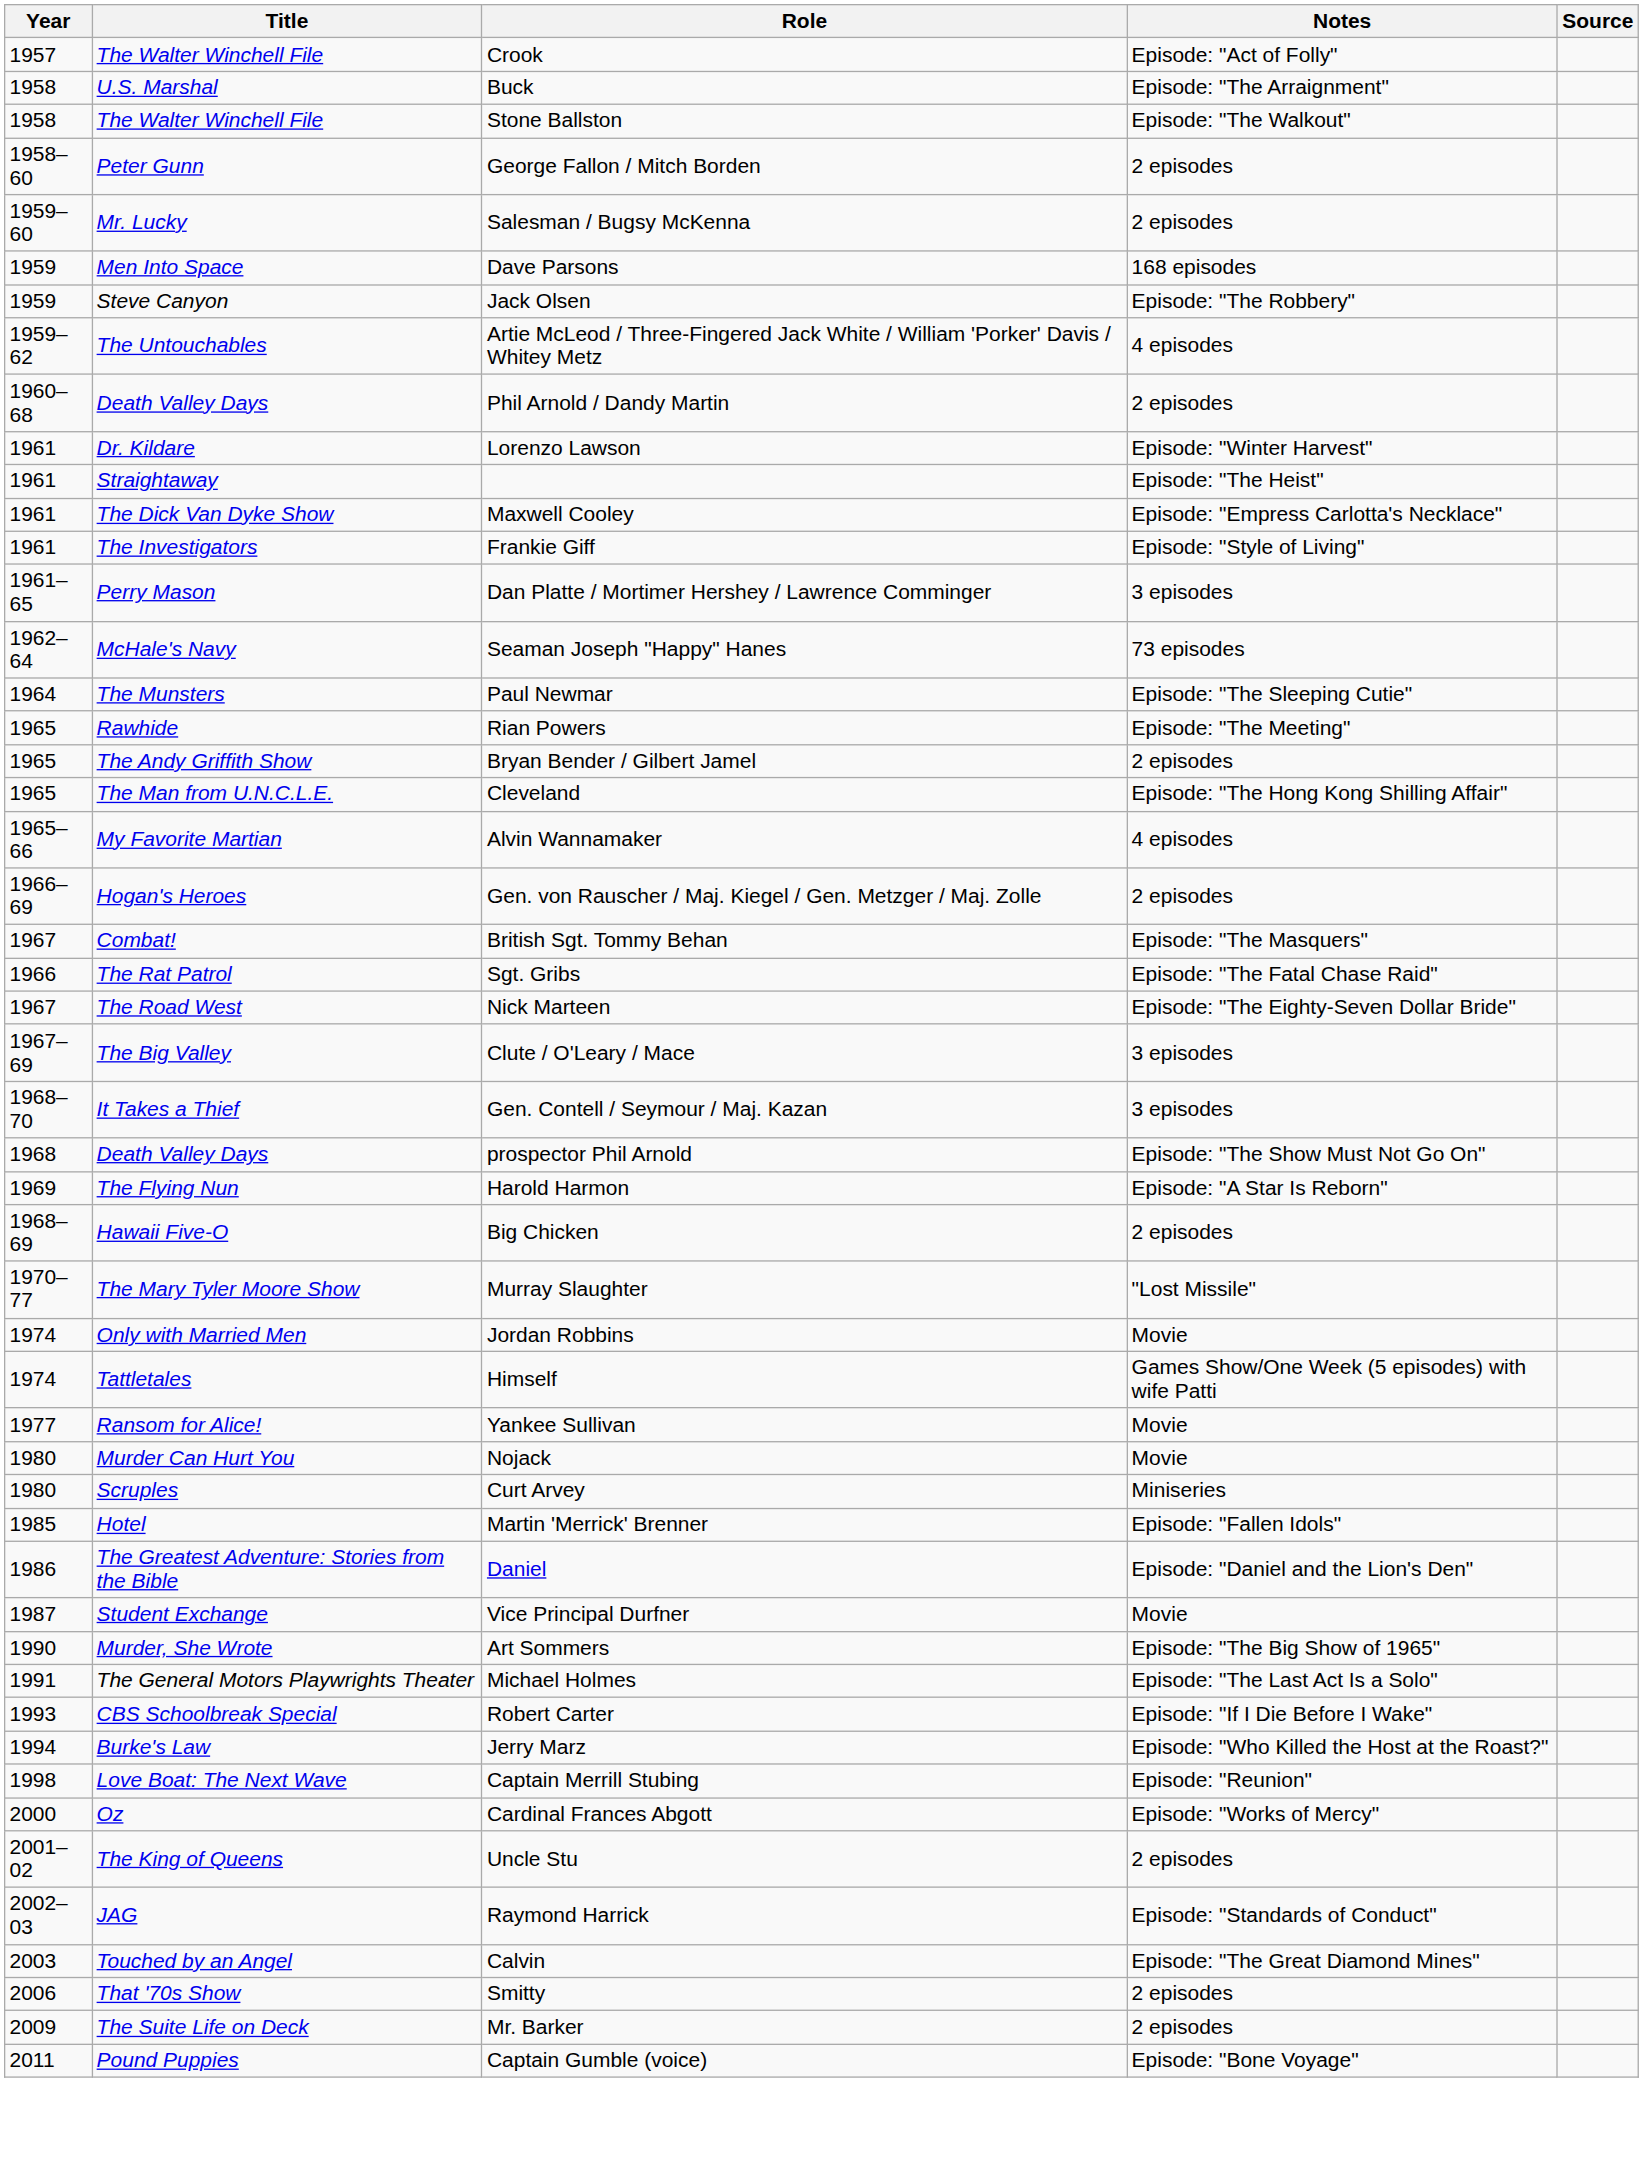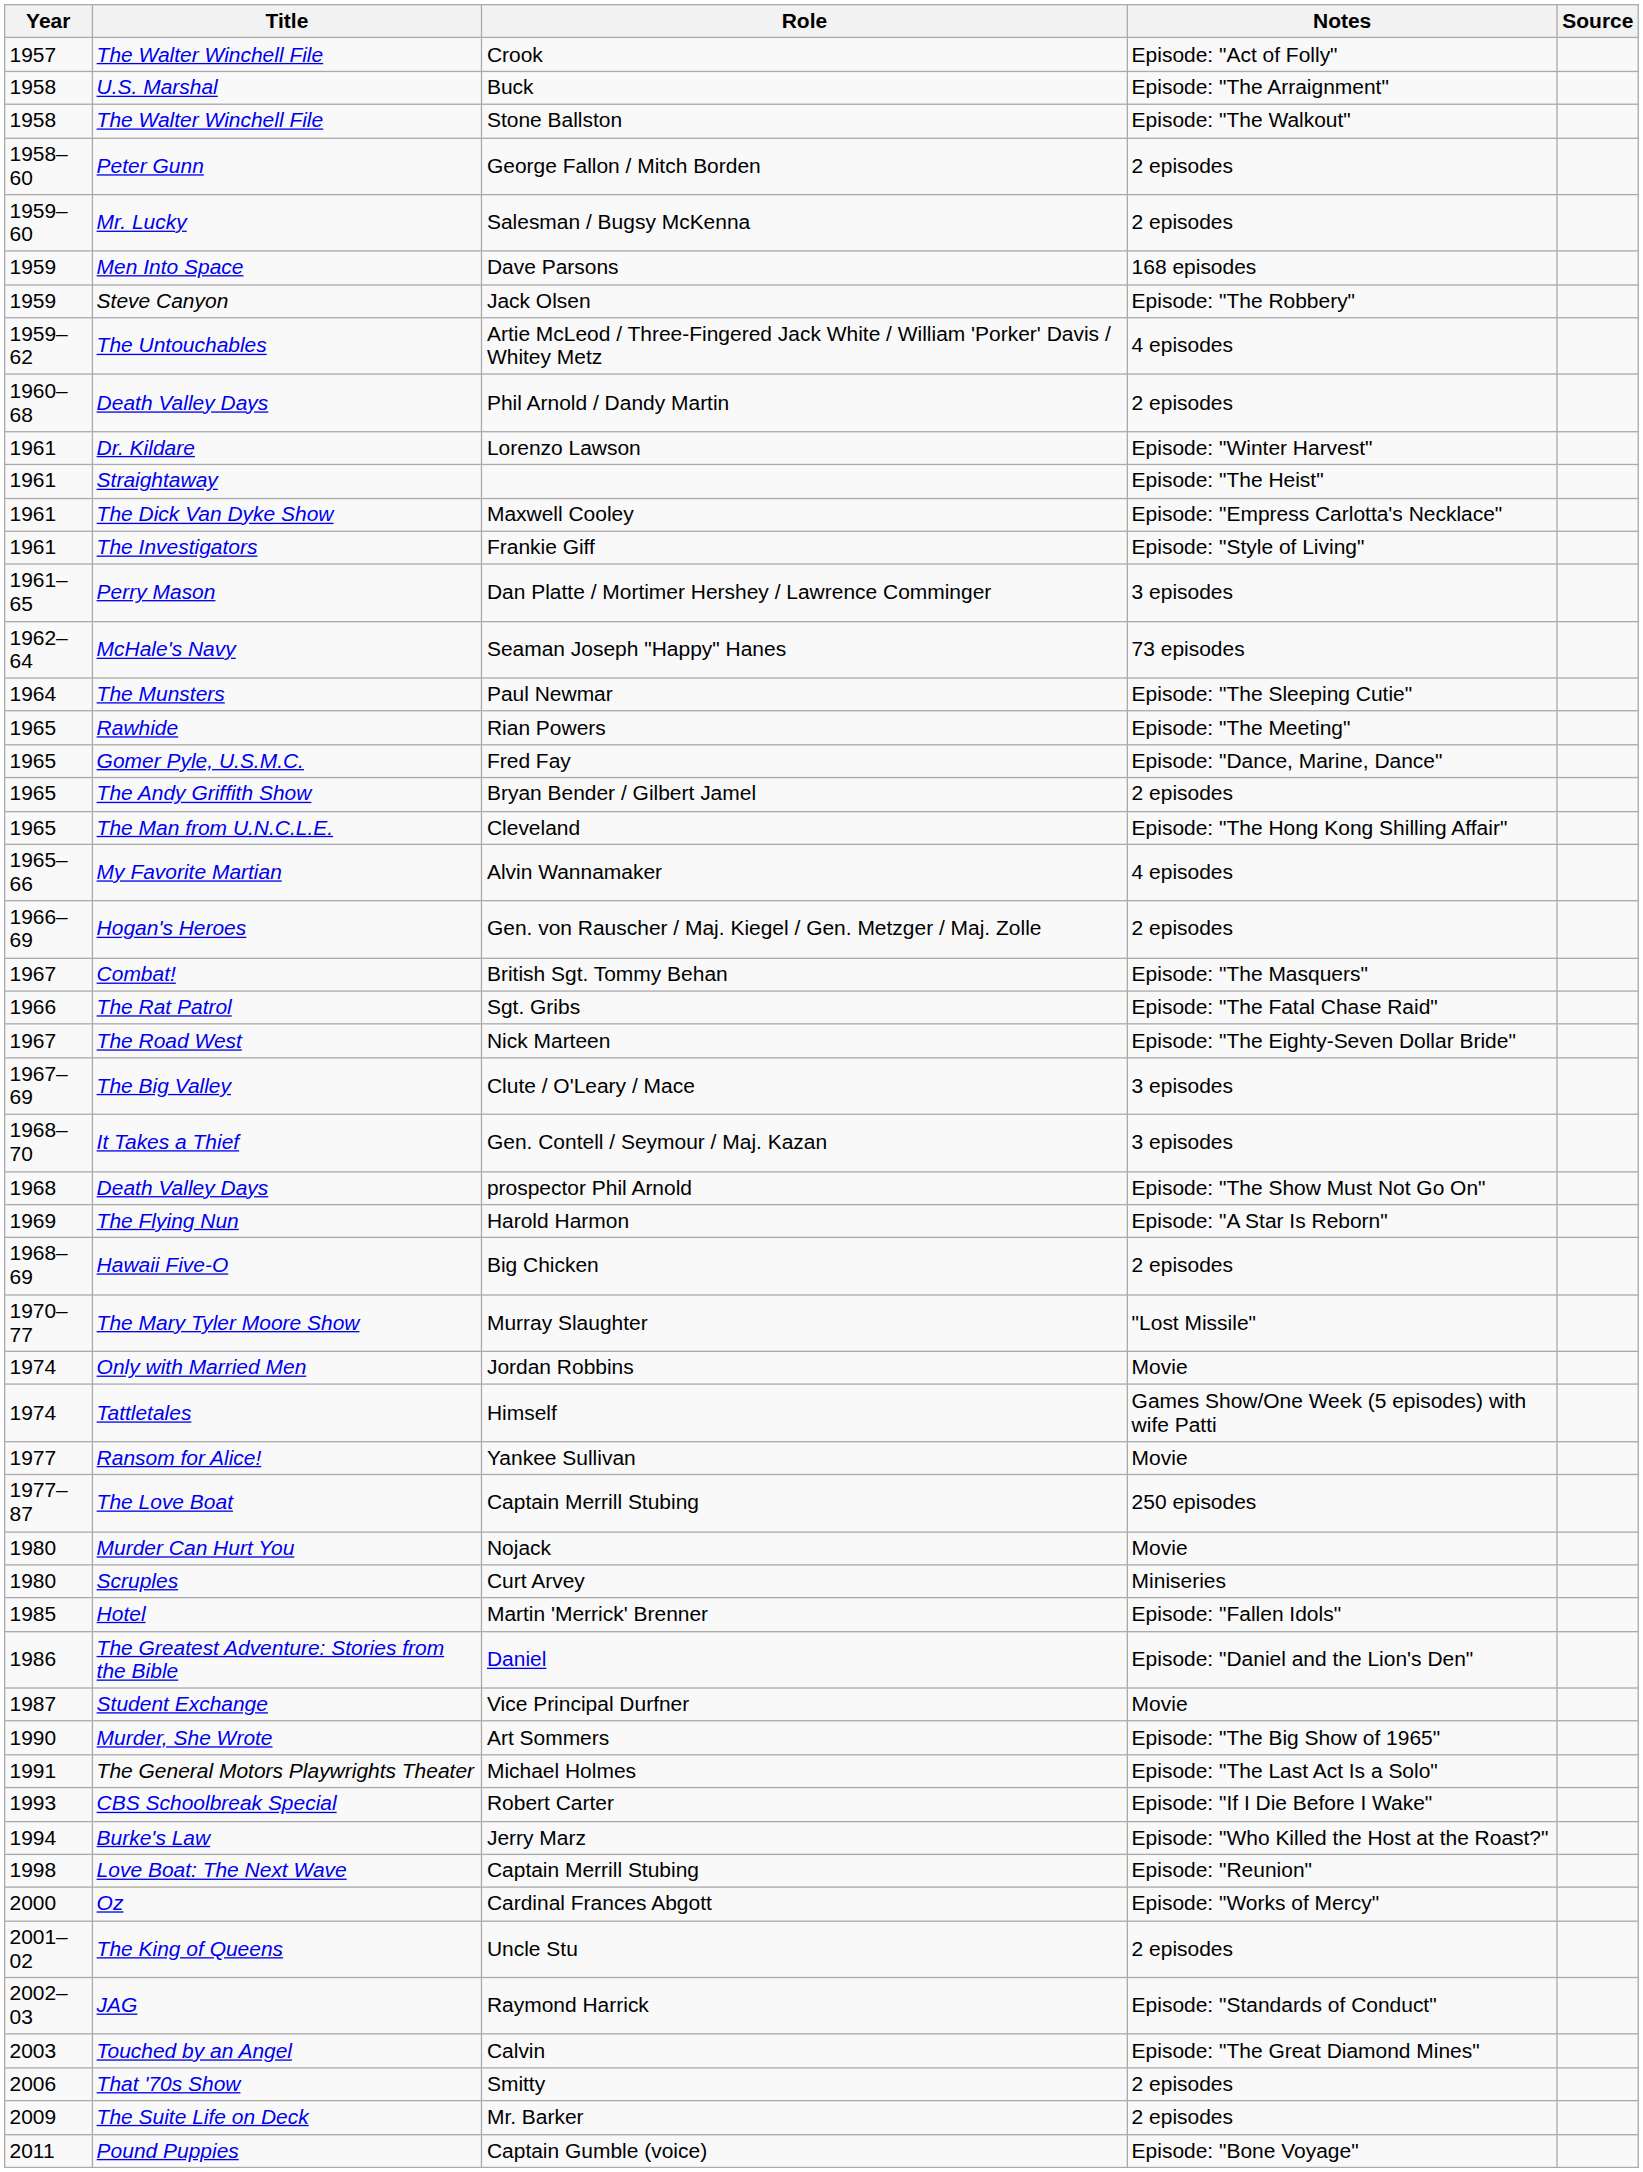 <table class="wikitable sortable">
 <tr>
 <th>Year</th>
 <th>Title</th>
 <th>Role</th>
 <th class="unsortable">Notes</th>
 <th class="unsortable">Source</th>
 </tr>
 <tr>
 <td>1957</td>
 <td><em><a href='#'>The Walter Winchell File</a></em></td>
 <td>Crook</td>
 <td>Episode: "Act of Folly"</td>
 <td></td>
 </tr>
 <tr>
 <td>1958</td>
 <td><em><a href='#'>U.S. Marshal</a></em></td>
 <td>Buck</td>
 <td>Episode: "The Arraignment"</td>
 <td></td>
 </tr>
 <tr>
 <td>1958</td>
 <td><em><a href='#'>The Walter Winchell File</a></em></td>
 <td>Stone Ballston</td>
 <td>Episode: "The Walkout"</td>
 <td></td>
 </tr>
 <tr>
 <td>1958–60</td>
 <td><em><a href='#'>Peter Gunn</a></em></td>
 <td>George Fallon / Mitch Borden</td>
 <td>2 episodes</td>
 <td></td>
 </tr>
 <tr>
 <td>1959–60</td>
 <td><em><a href='#'>Mr. Lucky</a></em></td>
 <td>Salesman / Bugsy McKenna</td>
 <td>2 episodes</td>
 <td></td>
 </tr>
 <tr>
 <td>1959</td>
 <td><em><a href='#'>Men Into Space</a></em></td>
 <td>Dave Parsons</td>
 <td>168 episodes</td>
 <td></td>
 </tr>
 <tr>
 <td>1959</td>
 <td><em>Steve Canyon</em></td>
 <td>Jack Olsen</td>
 <td>Episode: "The Robbery"</td>
 <td></td>
 </tr>
 <tr>
 <td>1959–62</td>
 <td><em><a href='#'>The Untouchables</a></em></td>
 <td>Artie McLeod / Three-Fingered Jack White / William 'Porker' Davis / Whitey Metz</td>
 <td>4 episodes</td>
 <td></td>
 </tr>
 <tr>
 <td>1960–68</td>
 <td><em><a href='#'>Death Valley Days</a></em></td>
 <td>Phil Arnold / Dandy Martin</td>
 <td>2 episodes</td>
 <td></td>
 </tr>
 <tr>
 <td>1961</td>
 <td><em><a href='#'>Dr. Kildare</a></em></td>
 <td>Lorenzo Lawson</td>
 <td>Episode: "Winter Harvest"</td>
 <td></td>
 </tr>
 <tr>
 <td>1961</td>
 <td><em><a href='#'>Straightaway</a></em></td>
 <td></td>
 <td>Episode: "The Heist"</td>
 <td></td>
 </tr>
 <tr>
 <td>1961</td>
 <td><em><a href='#'>The Dick Van Dyke Show</a></em></td>
 <td>Maxwell Cooley</td>
 <td>Episode: "Empress Carlotta's Necklace"</td>
 <td></td>
 </tr>
 <tr>
 <td>1961</td>
 <td><em><a href='#'>The Investigators</a></em></td>
 <td>Frankie Giff</td>
 <td>Episode: "Style of Living"</td>
 <td></td>
 </tr>
 <tr>
 <td>1961–65</td>
 <td><em><a href='#'>Perry Mason</a></em></td>
 <td>Dan Platte / Mortimer Hershey / Lawrence Comminger</td>
 <td>3 episodes</td>
 <td></td>
 </tr>
 <tr>
 <td>1962–64</td>
 <td><em><a href='#'>McHale's Navy</a></em></td>
 <td>Seaman Joseph "Happy" Hanes</td>
 <td>73 episodes</td>
 <td></td>
 </tr>
 <tr>
 <td>1964</td>
 <td><em><a href='#'>The Munsters</a></em></td>
 <td>Paul Newmar</td>
 <td>Episode: "The Sleeping Cutie"</td>
 <td></td>
 </tr>
 <tr>
 <td>1965</td>
 <td><em><a href='#'>Rawhide</a></em></td>
 <td>Rian Powers</td>
 <td>Episode: "The Meeting"</td>
 <td></td>
 </tr>
 <tr>
 <td>1965</td>
+<td><em><a href='#'>Gomer Pyle, U.S.M.C.</a></em></td>
+<td>Fred Fay</td>
+<td>Episode: "Dance, Marine, Dance"</td>
+<td></td>
+</tr>
+<tr>
+<td>1965</td>
 <td><em><a href='#'>The Andy Griffith Show</a></em></td>
 <td>Bryan Bender / Gilbert Jamel</td>
 <td>2 episodes</td>
 <td></td>
 </tr>
 <tr>
 <td>1965</td>
 <td><em><a href='#'>The Man from U.N.C.L.E.</a></em></td>
 <td>Cleveland</td>
 <td>Episode: "The Hong Kong Shilling Affair"</td>
 <td></td>
 </tr>
 <tr>
 <td>1965–66</td>
 <td><em><a href='#'>My Favorite Martian</a></em></td>
 <td>Alvin Wannamaker</td>
 <td>4 episodes</td>
 <td></td>
 </tr>
 <tr>
 <td>1966–69</td>
 <td><em><a href='#'>Hogan's Heroes</a></em></td>
 <td>Gen. von Rauscher / Maj. Kiegel / Gen. Metzger / Maj. Zolle</td>
 <td>2 episodes</td>
 <td></td>
 </tr>
 <tr>
 <td>1967</td>
 <td><em><a href='#'>Combat!</a></em></td>
 <td>British Sgt. Tommy Behan</td>
 <td>Episode: "The Masquers"</td>
 <td></td>
 </tr>
 <tr>
 <td>1966</td>
 <td><em><a href='#'>The Rat Patrol</a></em></td>
 <td>Sgt. Gribs</td>
 <td>Episode: "The Fatal Chase Raid"</td>
 <td></td>
 </tr>
 <tr>
 <td>1967</td>
 <td><em><a href='#'>The Road West</a></em></td>
 <td>Nick Marteen</td>
 <td>Episode: "The Eighty-Seven Dollar Bride"</td>
 <td></td>
 </tr>
 <tr>
 <td>1967–69</td>
 <td><em><a href='#'>The Big Valley</a></em></td>
 <td>Clute / O'Leary / Mace</td>
 <td>3 episodes</td>
 <td><br></td>
 </tr>
 <tr>
 <td>1968–70</td>
 <td><em><a href='#'>It Takes a Thief</a></em></td>
 <td>Gen. Contell / Seymour / Maj. Kazan</td>
 <td>3 episodes</td>
 <td></td>
 </tr>
 <tr>
 <td>1968</td>
 <td><em><a href='#'>Death Valley Days</a></em></td>
 <td>prospector Phil Arnold</td>
 <td>Episode: "The Show Must Not Go On"</td>
 <td></td>
 </tr>
 <tr>
 <td>1969</td>
 <td><em><a href='#'>The Flying Nun</a></em></td>
 <td>Harold Harmon</td>
 <td>Episode: "A Star Is Reborn"</td>
 <td></td>
 </tr>
 <tr>
 <td>1968–69</td>
 <td><em><a href='#'>Hawaii Five-O</a></em></td>
 <td>Big Chicken</td>
 <td>2 episodes</td>
 <td></td>
 </tr>
 <tr>
 <td>1970–77</td>
 <td><em><a href='#'>The Mary Tyler Moore Show</a></em></td>
 <td>Murray Slaughter</td>
 <td>"Lost Missile"</td>
 <td></td>
 </tr>
 <tr>
 <td>1974</td>
 <td><em><a href='#'>Only with Married Men</a></em></td>
 <td>Jordan Robbins</td>
 <td>Movie</td>
 <td></td>
 </tr>
 <tr>
 <td>1974</td>
 <td><em><a href='#'>Tattletales</a></em></td>
 <td>Himself</td>
 <td>Games Show/One Week (5 episodes) with wife Patti</td>
 <td></td>
 </tr>
 <tr>
 <td>1977</td>
 <td><em><a href='#'>Ransom for Alice!</a></em></td>
 <td>Yankee Sullivan</td>
 <td>Movie</td>
+<td></td>
+</tr>
+<tr>
+<td>1977–87</td>
+<td><em><a href='#'>The Love Boat</a></em></td>
+<td>Captain Merrill Stubing</td>
+<td>250 episodes</td>
 <td></td>
 </tr>
 <tr>
 <td>1980</td>
 <td><em><a href='#'>Murder Can Hurt You</a></em></td>
 <td>Nojack</td>
 <td>Movie</td>
 <td></td>
 </tr>
 <tr>
 <td>1980</td>
 <td><em><a href='#'>Scruples</a></em></td>
 <td>Curt Arvey</td>
 <td>Miniseries</td>
 <td></td>
 </tr>
 <tr>
 <td>1985</td>
 <td><em><a href='#'>Hotel</a></em></td>
 <td>Martin 'Merrick' Brenner</td>
 <td>Episode: "Fallen Idols"</td>
 <td></td>
 </tr>
 <tr>
 <td>1986</td>
 <td><em><a href='#'>The Greatest Adventure: Stories from the Bible</a></em></td>
 <td><a href='#'>Daniel</a></td>
 <td>Episode: "Daniel and the Lion's Den"</td>
 <td></td>
 </tr>
 <tr>
 <td>1987</td>
 <td><em><a href='#'>Student Exchange</a></em></td>
 <td>Vice Principal Durfner</td>
 <td>Movie</td>
 <td></td>
 </tr>
 <tr>
 <td>1990</td>
 <td><em><a href='#'>Murder, She Wrote</a></em></td>
 <td>Art Sommers</td>
 <td>Episode: "The Big Show of 1965"</td>
 <td></td>
 </tr>
 <tr>
 <td>1991</td>
 <td><em>The General Motors Playwrights Theater</em></td>
 <td>Michael Holmes</td>
 <td>Episode: "The Last Act Is a Solo"</td>
 <td></td>
 </tr>
 <tr>
 <td>1993</td>
 <td><em><a href='#'>CBS Schoolbreak Special</a></em></td>
 <td>Robert Carter</td>
 <td>Episode: "If I Die Before I Wake"</td>
 <td></td>
 </tr>
 <tr>
 <td>1994</td>
 <td><em><a href='#'>Burke's Law</a></em></td>
 <td>Jerry Marz</td>
 <td>Episode: "Who Killed the Host at the Roast?"</td>
 <td></td>
 </tr>
 <tr>
 <td>1998</td>
 <td><em><a href='#'>Love Boat: The Next Wave</a></em></td>
 <td>Captain Merrill Stubing</td>
 <td>Episode: "Reunion"</td>
 <td></td>
 </tr>
 <tr>
 <td>2000</td>
 <td><em><a href='#'>Oz</a></em></td>
 <td>Cardinal Frances Abgott</td>
 <td>Episode: "Works of Mercy"</td>
 <td></td>
 </tr>
 <tr>
 <td>2001–02</td>
 <td><em><a href='#'>The King of Queens</a></em></td>
 <td>Uncle Stu</td>
 <td>2 episodes</td>
 <td></td>
 </tr>
 <tr>
 <td>2002–03</td>
 <td><em><a href='#'>JAG</a></em></td>
 <td>Raymond Harrick</td>
 <td>Episode: "Standards of Conduct"</td>
 <td></td>
 </tr>
 <tr>
 <td>2003</td>
 <td><em><a href='#'>Touched by an Angel</a></em></td>
 <td>Calvin</td>
 <td>Episode: "The Great Diamond Mines"</td>
 <td></td>
 </tr>
 <tr>
 <td>2006</td>
 <td><em><a href='#'>That '70s Show</a></em></td>
 <td>Smitty</td>
 <td>2 episodes</td>
 <td></td>
 </tr>
 <tr>
 <td>2009</td>
 <td><em><a href='#'>The Suite Life on Deck</a></em></td>
 <td>Mr. Barker</td>
 <td>2 episodes</td>
 <td></td>
 </tr>
 <tr>
 <td>2011</td>
 <td><em><a href='#'>Pound Puppies</a></em></td>
 <td>Captain Gumble (voice)</td>
 <td>Episode: "Bone Voyage"</td>
 <td></td>
 </tr>
 </table>
